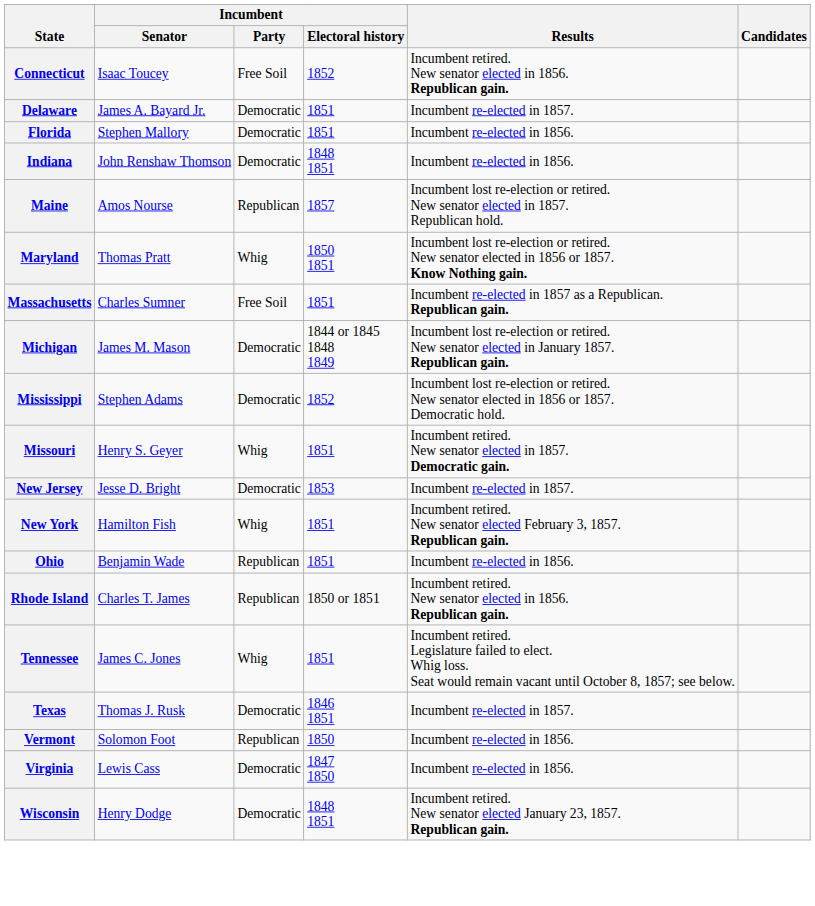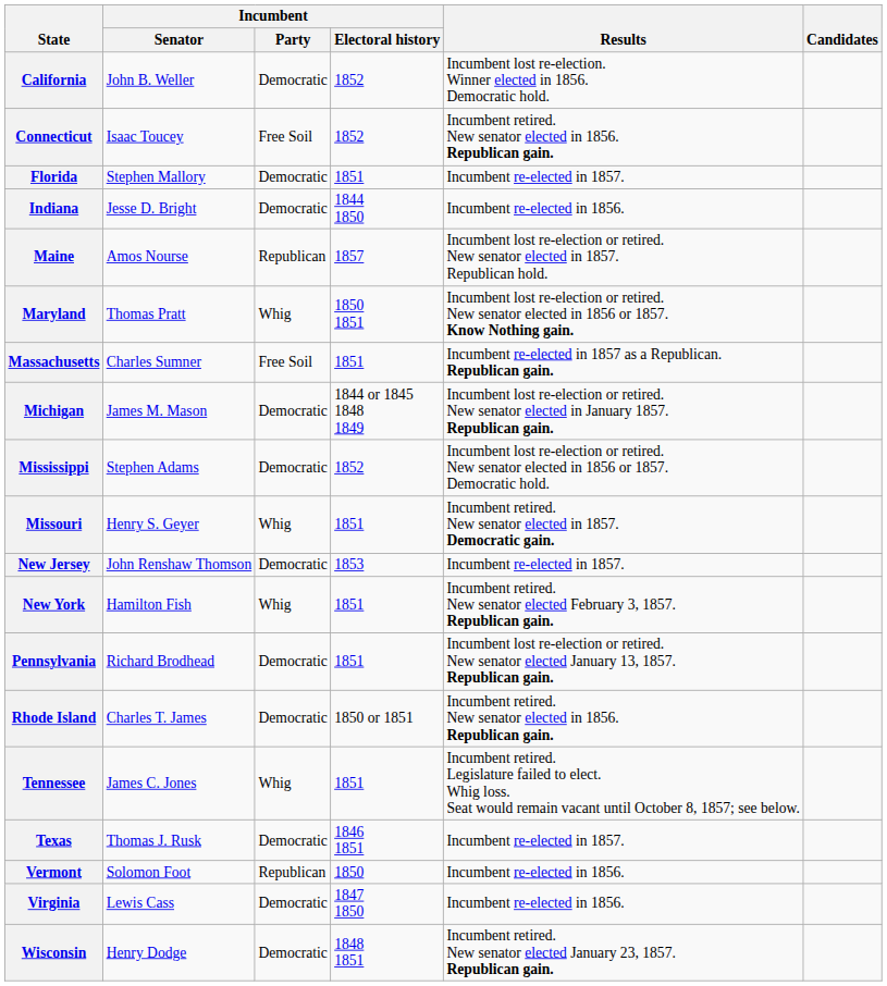 <table class="wikitable">
 <tr valign=bottom>
 <th rowspan=2>State</th>
 <th colspan=3>Incumbent</th>
 <th rowspan=2>Results</th>
 <th rowspan=2>Candidates</th>
 </tr>
 <tr>
 <th>Senator</th>
 <th>Party</th>
 <th>Electoral history</th>
 </tr>
 <tr>
+<th><a href='#'>California</a></th>
+<td><a href='#'>John B. Weller</a></td>
+<td>Democratic</td>
+<td nowrap><a href='#'>1852 </a></td>
+<td>Incumbent lost re-election.<br>Winner <a href='#'>elected</a> in 1856.<br>Democratic hold.</td>
+<td nowrap></td>
+</tr>
+<tr>
 <th><a href='#'>Connecticut</a></th>
 <td><a href='#'>Isaac Toucey</a></td>
 <td>Free Soil</td>
 <td nowrap><a href='#'>1852</a></td>
 <td>Incumbent retired.<br>New senator <a href='#'>elected</a> in 1856.<br><strong>Republican gain.</strong></td>
 <td nowrap></td>
 </tr>
 <tr>
-<th><a href='#'>Delaware</a></th>
-<td><a href='#'>James A. Bayard Jr.</a></td>
+<th><a href='#'>Florida</a></th>
+<td><a href='#'>Stephen Mallory</a></td>
 <td>Democratic</td>
-<td nowrap><a href='#'>1851</a></td>
+<td><a href='#'>1851</a></td>
 <td>Incumbent <a href='#'>re-elected</a> in 1857.</td>
 <td nowrap></td>
 </tr>
 <tr>
-<th><a href='#'>Florida</a></th>
-<td><a href='#'>Stephen Mallory</a></td>
+<th><a href='#'>Indiana</a></th>
+<td><a href='#'>Jesse D. Bright</a></td>
 <td>Democratic</td>
-<td><a href='#'>1851</a></td>
-<td>Incumbent <a href='#'>re-elected</a> in 1856.</td>
-<td nowrap></td>
-</tr>
-<tr>
-<th><a href='#'>Indiana</a></th>
-<td><a href='#'>John Renshaw Thomson</a></td>
-<td>Democratic</td>
-<td nowrap><a href='#'>1848</a><br><a href='#'>1851</a></td>
+<td nowrap><a href='#'>1844</a><br><a href='#'>1850</a></td>
 <td>Incumbent <a href='#'>re-elected</a> in 1856.</td>
 <td nowrap></td>
 </tr>
 <tr>
 <th><a href='#'>Maine</a></th>
 <td><a href='#'>Amos Nourse</a></td>
 <td>Republican</td>
 <td nowrap><a href='#'>1857 </a></td>
 <td>Incumbent lost re-election or retired.<br>New senator <a href='#'>elected</a> in 1857.<br>Republican hold.</td>
 <td nowrap></td>
 </tr>
 <tr>
 <th><a href='#'>Maryland</a></th>
 <td><a href='#'>Thomas Pratt</a></td>
 <td>Whig</td>
 <td nowrap><a href='#'>1850 </a><br><a href='#'>1851</a></td>
 <td>Incumbent lost re-election or retired.<br>New senator elected in 1856 or 1857.<br><strong>Know Nothing gain.</strong></td>
 <td nowrap></td>
 </tr>
 <tr>
 <th><a href='#'>Massachusetts</a></th>
 <td><a href='#'>Charles Sumner</a></td>
 <td>Free Soil</td>
 <td nowrap><a href='#'>1851 </a></td>
 <td>Incumbent <a href='#'>re-elected</a> in 1857 as a Republican.<br><strong>Republican gain.</strong></td>
 <td nowrap></td>
 </tr>
 <tr>
 <th><a href='#'>Michigan</a></th>
 <td><a href='#'>James M. Mason</a></td>
 <td>Democratic</td>
 <td nowrap>1844 or 1845<br>1848 <br><a href='#'>1849 </a></td>
 <td>Incumbent lost re-election or retired.<br>New senator <a href='#'>elected</a> in January 1857.<br><strong>Republican gain.</strong></td>
 <td nowrap></td>
 </tr>
 <tr>
 <th><a href='#'>Mississippi</a></th>
 <td><a href='#'>Stephen Adams</a></td>
 <td>Democratic</td>
 <td nowrap><a href='#'>1852 </a></td>
 <td>Incumbent lost re-election or retired.<br>New senator elected in 1856 or 1857.<br>Democratic hold.</td>
 <td nowrap></td>
 </tr>
 <tr>
 <th><a href='#'>Missouri</a></th>
 <td><a href='#'>Henry S. Geyer</a></td>
 <td>Whig</td>
 <td nowrap><a href='#'>1851</a></td>
 <td>Incumbent retired.<br>New senator <a href='#'>elected</a> in 1857.<br><strong>Democratic gain.</strong></td>
 <td nowrap></td>
 </tr>
 <tr>
 <th><a href='#'>New Jersey</a></th>
-<td><a href='#'>Jesse D. Bright</a></td>
+<td><a href='#'>John Renshaw Thomson</a></td>
 <td>Democratic</td>
 <td nowrap><a href='#'>1853 </a></td>
 <td>Incumbent <a href='#'>re-elected</a> in 1857.</td>
 <td nowrap></td>
 </tr>
 <tr>
 <th><a href='#'>New York</a></th>
 <td><a href='#'>Hamilton Fish</a></td>
 <td>Whig</td>
 <td nowrap><a href='#'>1851</a></td>
 <td>Incumbent retired.<br>New senator <a href='#'>elected</a> February 3, 1857.<br><strong>Republican gain.</strong></td>
 <td nowrap></td>
 </tr>
 <tr>
-<th><a href='#'>Ohio</a></th>
-<td><a href='#'>Benjamin Wade</a></td>
-<td>Republican</td>
+<th><a href='#'>Pennsylvania</a></th>
+<td><a href='#'>Richard Brodhead</a></td>
+<td>Democratic</td>
 <td nowrap><a href='#'>1851</a></td>
-<td>Incumbent <a href='#'>re-elected</a> in 1856.</td>
+<td>Incumbent lost re-election or retired.<br>New senator <a href='#'>elected</a> January 13, 1857.<br><strong>Republican gain.</strong></td>
 <td nowrap></td>
 </tr>
 <tr>
 <th><a href='#'>Rhode Island</a></th>
 <td><a href='#'>Charles T. James</a></td>
-<td>Republican</td>
+<td>Democratic</td>
 <td nowrap>1850 or 1851</td>
 <td>Incumbent retired.<br>New senator <a href='#'>elected</a> in 1856.<br><strong>Republican gain.</strong></td>
 <td nowrap></td>
 </tr>
 <tr>
 <th><a href='#'>Tennessee</a></th>
 <td><a href='#'>James C. Jones</a></td>
 <td>Whig</td>
 <td nowrap><a href='#'>1851</a></td>
 <td>Incumbent retired.<br>Legislature failed to elect.<br>Whig loss.<br>Seat would remain vacant until October 8, 1857; see below.</td>
 <td nowrap></td>
 </tr>
 <tr>
 <th><a href='#'>Texas</a></th>
 <td><a href='#'>Thomas J. Rusk</a></td>
 <td>Democratic</td>
 <td nowrap><a href='#'>1846</a><br><a href='#'>1851</a></td>
 <td>Incumbent <a href='#'>re-elected</a> in 1857.</td>
 <td nowrap></td>
 </tr>
 <tr>
 <th><a href='#'>Vermont</a></th>
 <td><a href='#'>Solomon Foot</a></td>
 <td>Republican</td>
 <td nowrap><a href='#'>1850</a></td>
 <td>Incumbent <a href='#'>re-elected</a> in 1856.</td>
 <td nowrap></td>
 </tr>
 <tr>
 <th><a href='#'>Virginia</a></th>
 <td><a href='#'>Lewis Cass</a></td>
 <td>Democratic</td>
 <td nowrap><a href='#'>1847 </a><br><a href='#'>1850</a></td>
 <td>Incumbent <a href='#'>re-elected</a> in 1856.</td>
 <td nowrap></td>
 </tr>
 <tr>
 <th><a href='#'>Wisconsin</a></th>
 <td><a href='#'>Henry Dodge</a></td>
 <td>Democratic</td>
 <td nowrap><a href='#'>1848</a><br><a href='#'>1851</a></td>
 <td>Incumbent retired.<br>New senator <a href='#'>elected</a> January 23, 1857.<br><strong>Republican gain.</strong></td>
 <td nowrap></td>
 </tr>
 </table>
